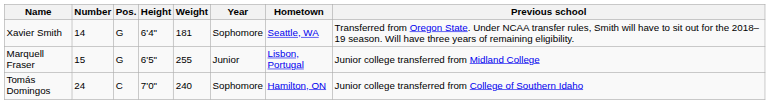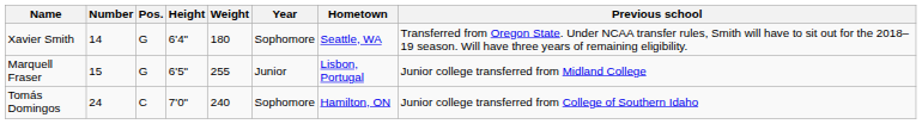 <table class="wikitable sortable" border="1">
 <tr>
 <th>Name</th>
 <th>Number</th>
 <th>Pos.</th>
 <th>Height</th>
 <th>Weight</th>
 <th>Year</th>
 <th>Hometown</th>
 <th class="unsortable">Previous school</th>
 </tr>
 <tr>
 <td>Xavier Smith</td>
 <td>14</td>
 <td>G</td>
 <td>6'4"</td>
-<td>181</td>
+<td>180</td>
 <td>Sophomore</td>
 <td><a href='#'>Seattle, WA</a></td>
 <td>Transferred from <a href='#'>Oregon State</a>. Under NCAA transfer rules, Smith will have to sit out for the 2018–19 season. Will have three years of remaining eligibility.</td>
 </tr>
 <tr>
 <td>Marquell Fraser</td>
 <td>15</td>
 <td>G</td>
 <td>6'5"</td>
 <td>255</td>
 <td>Junior</td>
 <td><a href='#'>Lisbon, Portugal</a></td>
 <td>Junior college transferred from <a href='#'>Midland College</a></td>
 </tr>
 <tr>
 <td>Tomás Domingos</td>
 <td>24</td>
 <td>C</td>
 <td>7'0"</td>
 <td>240</td>
 <td>Sophomore</td>
 <td><a href='#'>Hamilton, ON</a></td>
 <td>Junior college transferred from <a href='#'>College of Southern Idaho</a></td>
 </tr>
 </table>
